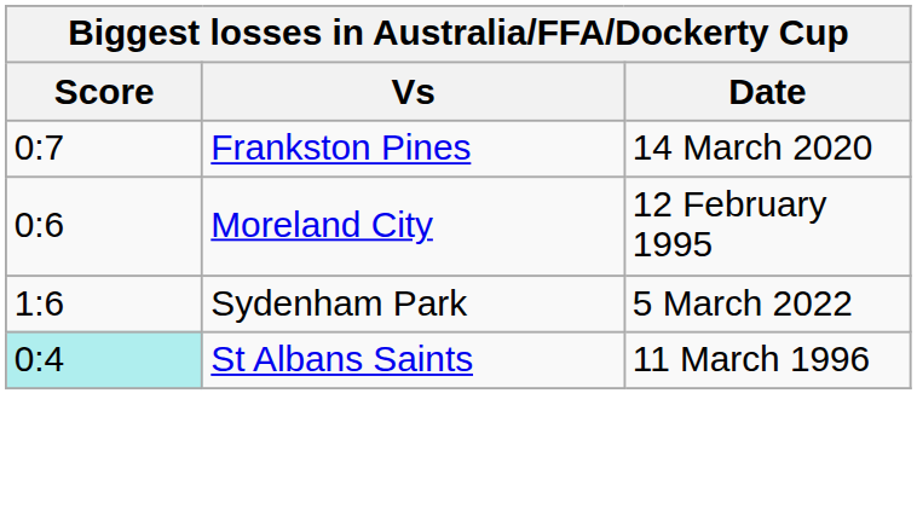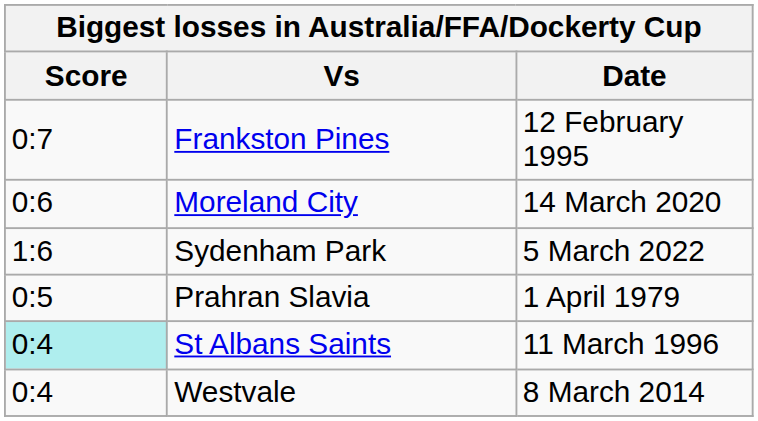 <table class="wikitable">
 <tr>
 <th Colspan="3">Biggest losses in Australia/FFA/Dockerty Cup</th>
 </tr>
 <tr>
 <th width="80">Score</th>
 <th width="180">Vs</th>
 <th width="120">Date</th>
 </tr>
 <tr>
 <td>0:7</td>
 <td><a href='#'>Frankston Pines</a></td>
-<td>14 March 2020</td>
+<td>12 February 1995</td>
 </tr>
 <tr>
 <td>0:6</td>
 <td><a href='#'>Moreland City</a></td>
-<td>12 February 1995</td>
+<td>14 March 2020</td>
 </tr>
 <tr>
 <td>1:6</td>
 <td>Sydenham Park</td>
 <td>5 March 2022</td>
 </tr>
 <tr>
+<td>0:5</td>
+<td>Prahran Slavia</td>
+<td>1 April 1979</td>
+</tr>
+<tr>
 <td style="background: paleturquoise;">0:4</td>
 <td><a href='#'>St Albans Saints</a></td>
 <td>11 March 1996</td>
 </tr>
+<tr>
+<td>0:4</td>
+<td>Westvale</td>
+<td>8 March 2014</td>
+</tr>
 </table>
